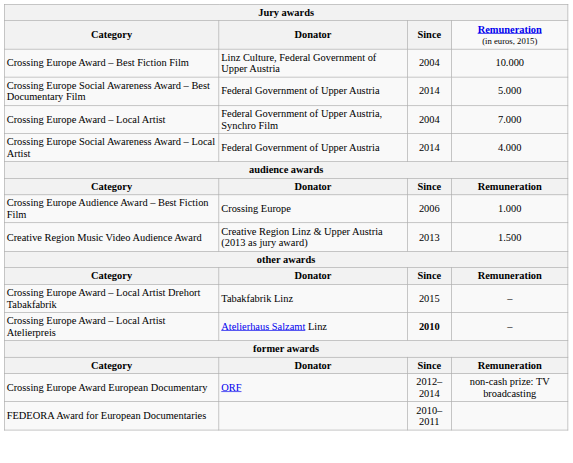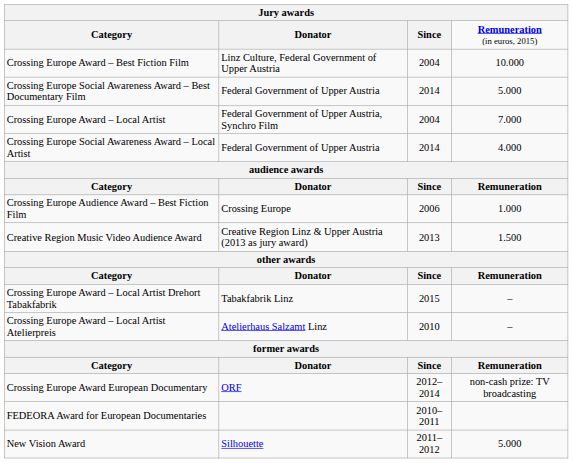 <table class="wikitable">
 <tr class="hintergrundfarbe5" align="center">
 <th colspan="4">Jury awards</th>
 </tr>
 <tr align="center" class="hintergrundfarbe6">
 <th>Category</th>
 <th>Donator</th>
 <th>Since</th>
 <td><strong><a href='#'>Remuneration</a></strong><br><small>(in euros, 2015)</small></td>
 </tr>
 <tr>
 <td>Crossing Europe Award – Best Fiction Film</td>
 <td>Linz Culture, Federal Government of Upper Austria</td>
 <td align=center>2004</td>
 <td align=center>10.000</td>
 </tr>
 <tr>
 <td>Crossing Europe Social Awareness Award – Best Documentary Film</td>
 <td>Federal Government of Upper Austria</td>
 <td align=center>2014</td>
 <td align=center>5.000</td>
 </tr>
 <tr>
 <td>Crossing Europe Award – Local Artist</td>
 <td>Federal Government of Upper Austria, Synchro Film</td>
 <td align=center>2004</td>
 <td align=center>7.000</td>
 </tr>
 <tr>
 <td>Crossing Europe Social Awareness Award – Local Artist</td>
 <td>Federal Government of Upper Austria</td>
 <td align=center>2014</td>
 <td align=center>4.000</td>
 </tr>
 <tr class="hintergrundfarbe5" align="center">
 <th colspan="4">audience awards</th>
 </tr>
 <tr align="center" class="hintergrundfarbe6">
 <th>Category</th>
 <th>Donator</th>
 <th>Since</th>
 <th>Remuneration</th>
 </tr>
 <tr>
 <td>Crossing Europe Audience Award – Best Fiction Film</td>
 <td>Crossing Europe</td>
 <td align=center>2006</td>
 <td align=center>1.000</td>
 </tr>
 <tr>
 <td>Creative Region Music Video Audience Award</td>
 <td>Creative Region Linz & Upper Austria (2013 as jury award)</td>
 <td align=center>2013</td>
 <td align=center>1.500</td>
 </tr>
 <tr class="hintergrundfarbe5" align=center>
 <th colspan="4">other awards</th>
 </tr>
 <tr align="center" class="hintergrundfarbe6">
 <th>Category</th>
 <th>Donator</th>
 <th>Since</th>
 <th>Remuneration</th>
 </tr>
 <tr>
 <td>Crossing Europe Award – Local Artist Drehort Tabakfabrik</td>
 <td>Tabakfabrik Linz</td>
 <td align=center>2015</td>
 <td align=center>–</td>
 </tr>
 <tr>
 <td>Crossing Europe Award – Local Artist Atelierpreis</td>
 <td><a href='#'>Atelierhaus Salzamt</a> Linz</td>
-<td align=center><strong>2010</strong></td>
+<td align=center>2010</td>
 <td align=center>–</td>
 </tr>
 <tr class="hintergrundfarbe5" align="center">
 <th colspan="4">former awards</th>
 </tr>
 <tr align="center" class="hintergrundfarbe6">
 <th>Category</th>
 <th>Donator</th>
 <th>Since</th>
 <th>Remuneration</th>
 </tr>
 <tr>
 <td>Crossing Europe Award European Documentary</td>
 <td><a href='#'>ORF</a></td>
 <td align=center>2012–2014</td>
 <td align=center>non-cash prize: TV broadcasting</td>
 </tr>
 <tr>
 <td>FEDEORA Award for European Documentaries</td>
 <td></td>
 <td align=center>2010–2011</td>
 <td align=center></td>
 </tr>
+<tr>
+<td>New Vision Award</td>
+<td><a href='#'>Silhouette</a></td>
+<td align=center>2011–2012</td>
+<td align=center>5.000</td>
+</tr>
 </table>
